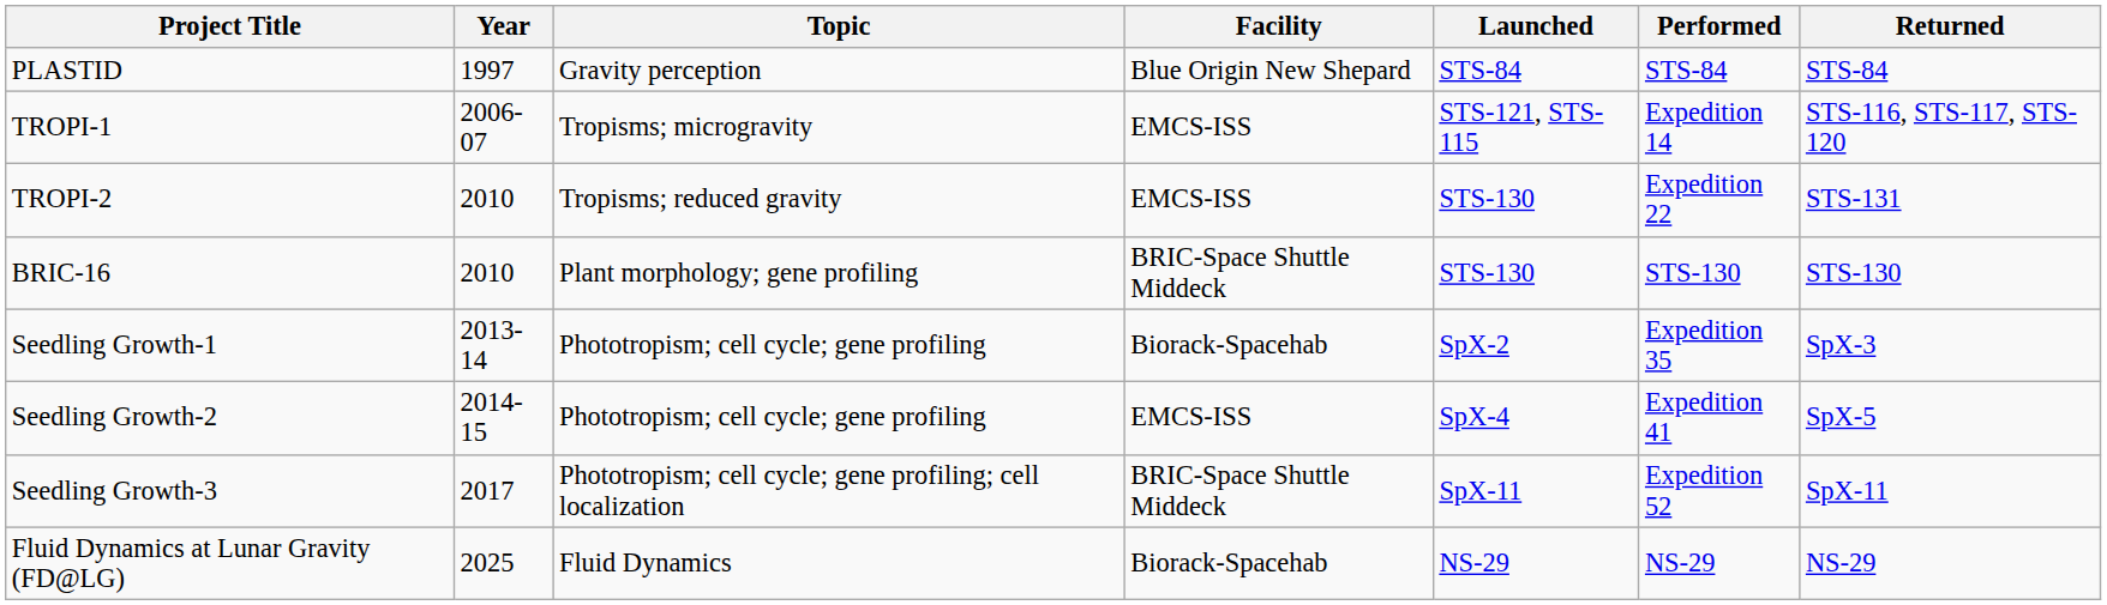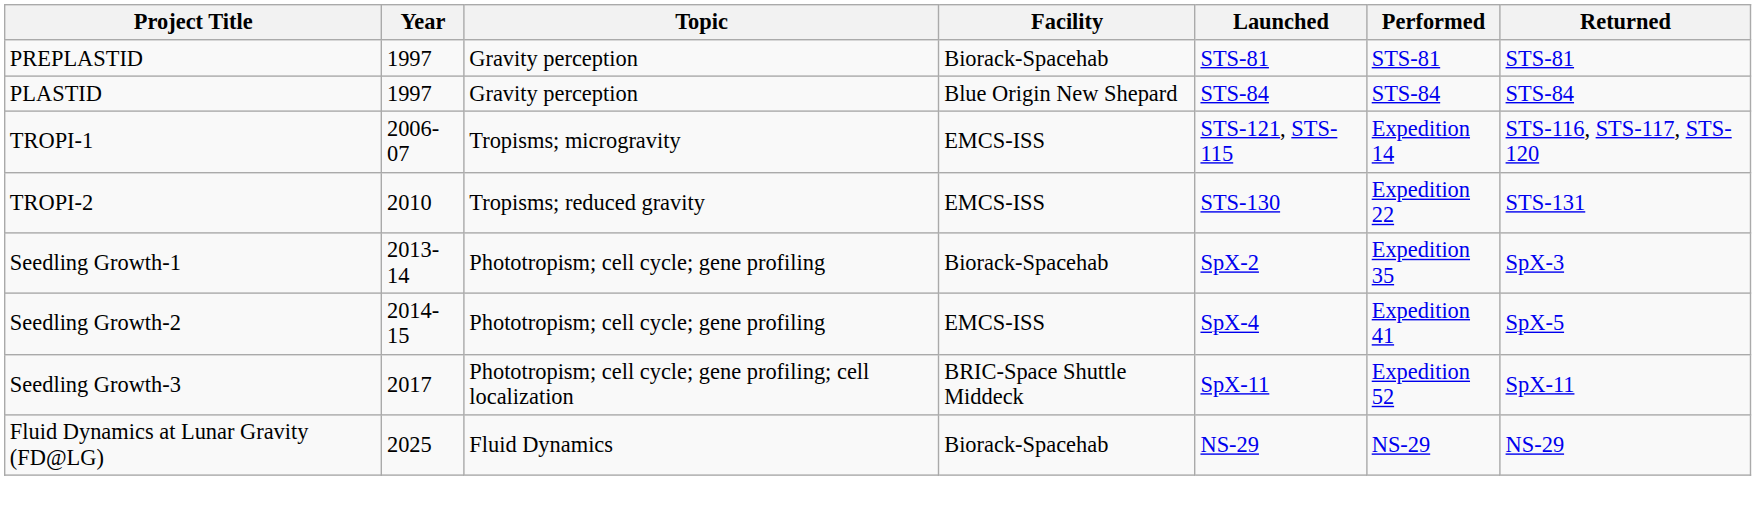 <table class="wikitable">
 <tr>
 <th>Project Title</th>
 <th>Year</th>
 <th>Topic</th>
 <th>Facility</th>
 <th>Launched</th>
 <th>Performed</th>
 <th>Returned</th>
+</tr>
+<tr>
+<td>PREPLASTID</td>
+<td>1997</td>
+<td>Gravity perception</td>
+<td>Biorack-Spacehab</td>
+<td><a href='#'>STS-81</a></td>
+<td><a href='#'>STS-81</a></td>
+<td><a href='#'>STS-81</a></td>
 </tr>
 <tr>
 <td>PLASTID</td>
 <td>1997</td>
 <td>Gravity perception</td>
 <td>Blue Origin New Shepard</td>
 <td><a href='#'>STS-84</a></td>
 <td><a href='#'>STS-84</a></td>
 <td><a href='#'>STS-84</a></td>
 </tr>
 <tr>
 <td>TROPI-1</td>
 <td>2006-07</td>
 <td>Tropisms; microgravity</td>
 <td>EMCS-ISS</td>
 <td><a href='#'>STS-121</a>, <a href='#'>STS-115</a></td>
 <td><a href='#'>Expedition 14</a></td>
 <td><a href='#'>STS-116</a>, <a href='#'>STS-117</a>, <a href='#'>STS-120</a></td>
 </tr>
 <tr>
 <td>TROPI-2</td>
 <td>2010</td>
 <td>Tropisms; reduced gravity</td>
 <td>EMCS-ISS</td>
 <td><a href='#'>STS-130</a></td>
 <td><a href='#'>Expedition 22</a></td>
 <td><a href='#'>STS-131</a></td>
-</tr>
-<tr>
-<td>BRIC-16</td>
-<td>2010</td>
-<td>Plant morphology; gene  profiling</td>
-<td>BRIC-Space Shuttle Middeck</td>
-<td><a href='#'>STS-130</a></td>
-<td><a href='#'>STS-130</a></td>
-<td><a href='#'>STS-130</a></td>
 </tr>
 <tr>
 <td>Seedling Growth-1</td>
 <td>2013-14</td>
 <td>Phototropism; cell cycle;  gene profiling</td>
 <td>Biorack-Spacehab</td>
 <td><a href='#'>SpX-2</a></td>
 <td><a href='#'>Expedition 35</a></td>
 <td><a href='#'>SpX-3</a></td>
 </tr>
 <tr>
 <td>Seedling Growth-2</td>
 <td>2014-15</td>
 <td>Phototropism; cell cycle;  gene profiling</td>
 <td>EMCS-ISS</td>
 <td><a href='#'>SpX-4</a></td>
 <td><a href='#'>Expedition 41</a></td>
 <td><a href='#'>SpX-5</a></td>
 </tr>
 <tr>
 <td>Seedling Growth-3</td>
 <td>2017</td>
 <td>Phototropism; cell cycle;  gene profiling; cell localization</td>
 <td>BRIC-Space Shuttle Middeck</td>
 <td><a href='#'>SpX-11</a></td>
 <td><a href='#'>Expedition 52</a></td>
 <td><a href='#'>SpX-11</a></td>
 </tr>
 <tr>
 <td>Fluid Dynamics at Lunar Gravity (FD@LG)</td>
 <td>2025</td>
 <td>Fluid Dynamics</td>
 <td>Biorack-Spacehab</td>
 <td><a href='#'>NS-29</a></td>
 <td><a href='#'>NS-29</a></td>
 <td><a href='#'>NS-29</a></td>
 </tr>
 </table>
